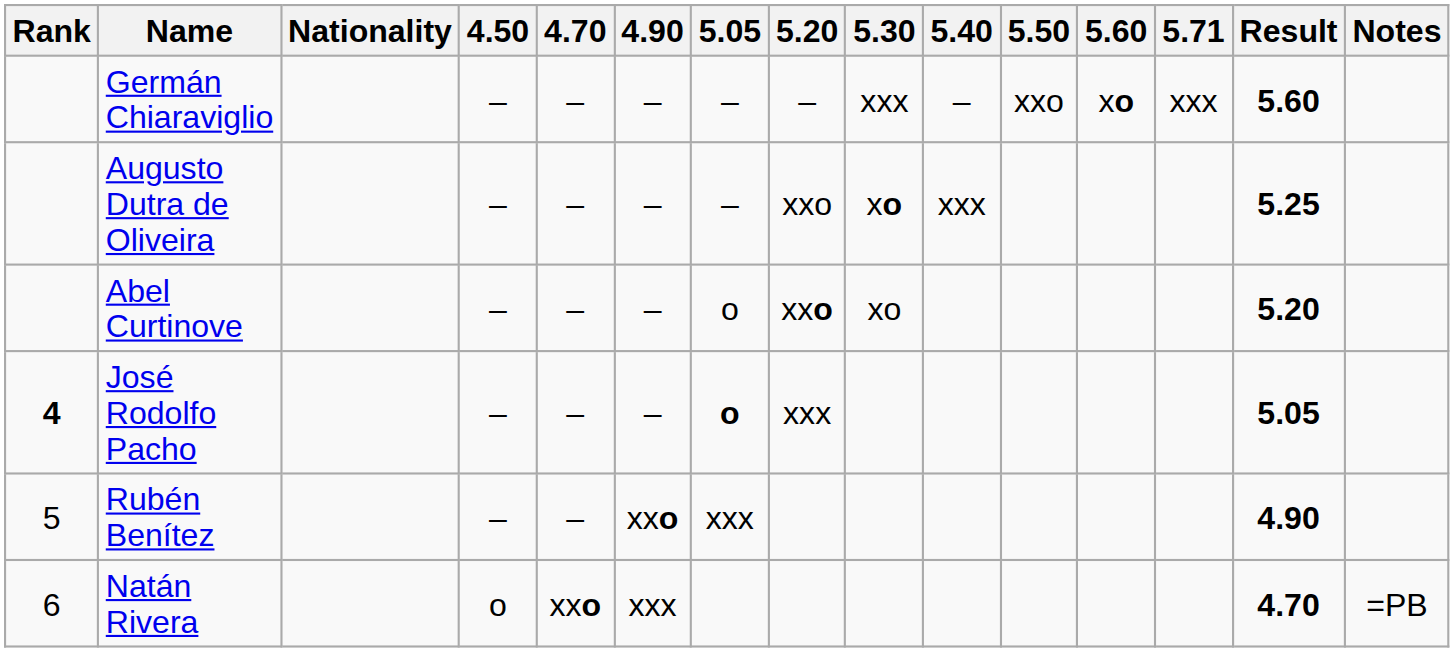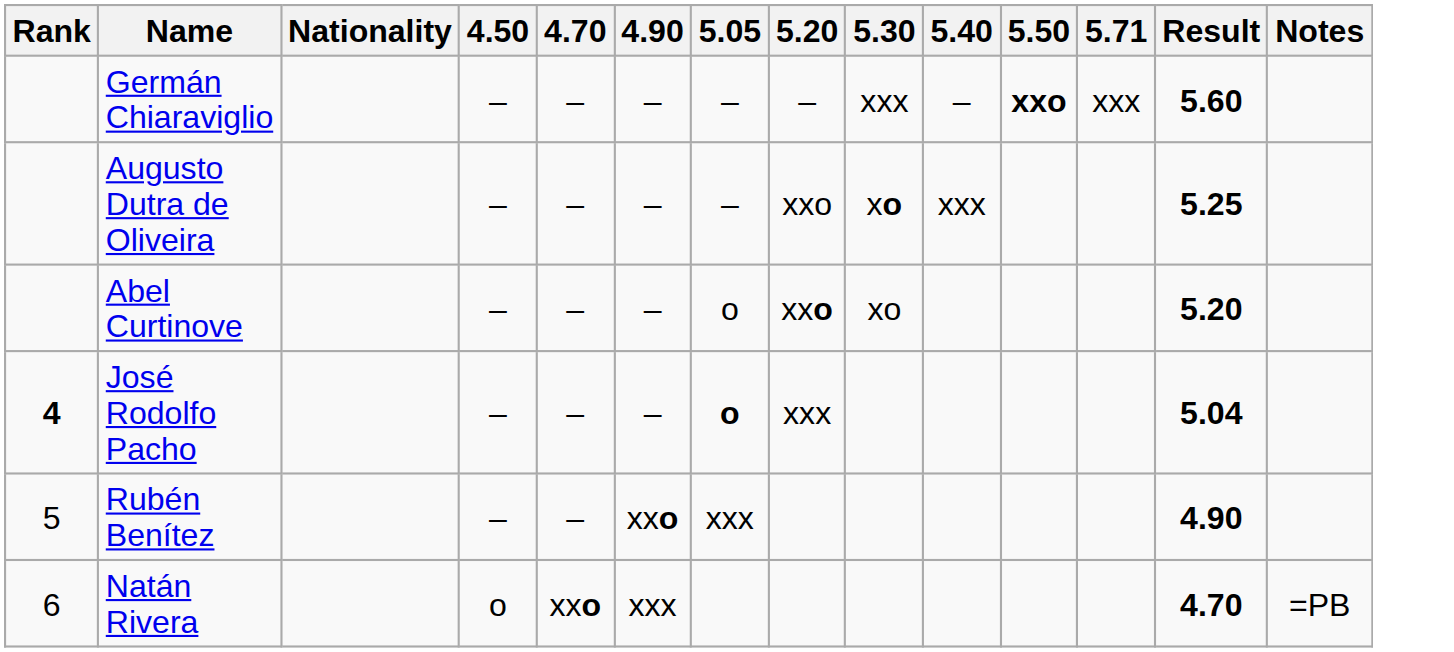 <table class="wikitable sortable" style="text-align:center;font-size:95%">
 <tr>
 <th>Rank</th>
 <th>Name</th>
 <th>Nationality</th>
 <th>4.50</th>
 <th>4.70</th>
 <th>4.90</th>
 <th>5.05</th>
 <th>5.20</th>
 <th>5.30</th>
 <th>5.40</th>
 <th>5.50</th>
-<th>5.60</th>
 <th>5.71</th>
 <th>Result</th>
 <th>Notes</th>
 </tr>
 <tr>
 <td></td>
 <td align=left><a href='#'>Germán Chiaraviglio</a></td>
 <td align=left></td>
 <td>–</td>
 <td>–</td>
 <td>–</td>
 <td>–</td>
 <td>–</td>
 <td>xxx</td>
 <td>–</td>
-<td>xxo</td>
-<td>x<strong>o</strong></td>
+<td><strong>xxo</strong></td>
 <td>xxx</td>
 <td><strong>5.60</strong></td>
 <td></td>
 </tr>
 <tr>
 <td></td>
 <td align=left><a href='#'>Augusto Dutra de Oliveira</a></td>
 <td align=left></td>
 <td>–</td>
 <td>–</td>
 <td>–</td>
 <td>–</td>
 <td>xxo</td>
 <td>x<strong>o</strong></td>
 <td>xxx</td>
 <td></td>
 <td></td>
-<td></td>
 <td><strong>5.25</strong></td>
 <td></td>
 </tr>
 <tr>
 <td></td>
 <td align=left><a href='#'>Abel Curtinove</a></td>
 <td align=left></td>
 <td>–</td>
 <td>–</td>
 <td>–</td>
 <td>o</td>
 <td>xx<strong>o</strong></td>
 <td>xo</td>
-<td></td>
 <td></td>
 <td></td>
 <td></td>
 <td><strong>5.20</strong></td>
 <td></td>
 </tr>
 <tr>
 <td><strong>4</strong></td>
 <td align=left><a href='#'>José Rodolfo Pacho</a></td>
 <td align=left></td>
 <td>–</td>
 <td>–</td>
 <td>–</td>
 <td><strong>o</strong></td>
 <td>xxx</td>
 <td></td>
 <td></td>
 <td></td>
 <td></td>
-<td></td>
-<td><strong>5.05</strong></td>
+<td><strong>5.04</strong></td>
 <td></td>
 </tr>
 <tr>
 <td>5</td>
 <td align=left><a href='#'>Rubén Benítez</a></td>
 <td align=left></td>
 <td>–</td>
 <td>–</td>
 <td>xx<strong>o</strong></td>
 <td>xxx</td>
-<td></td>
 <td></td>
 <td></td>
 <td></td>
 <td></td>
 <td></td>
 <td><strong>4.90</strong></td>
 <td></td>
 </tr>
 <tr>
 <td>6</td>
 <td align=left><a href='#'>Natán Rivera</a></td>
 <td align=left></td>
 <td>o</td>
 <td>xx<strong>o</strong></td>
 <td>xxx</td>
 <td></td>
 <td></td>
 <td></td>
 <td></td>
 <td></td>
 <td></td>
-<td></td>
 <td><strong>4.70</strong></td>
 <td>=PB</td>
 </tr>
 </table>
